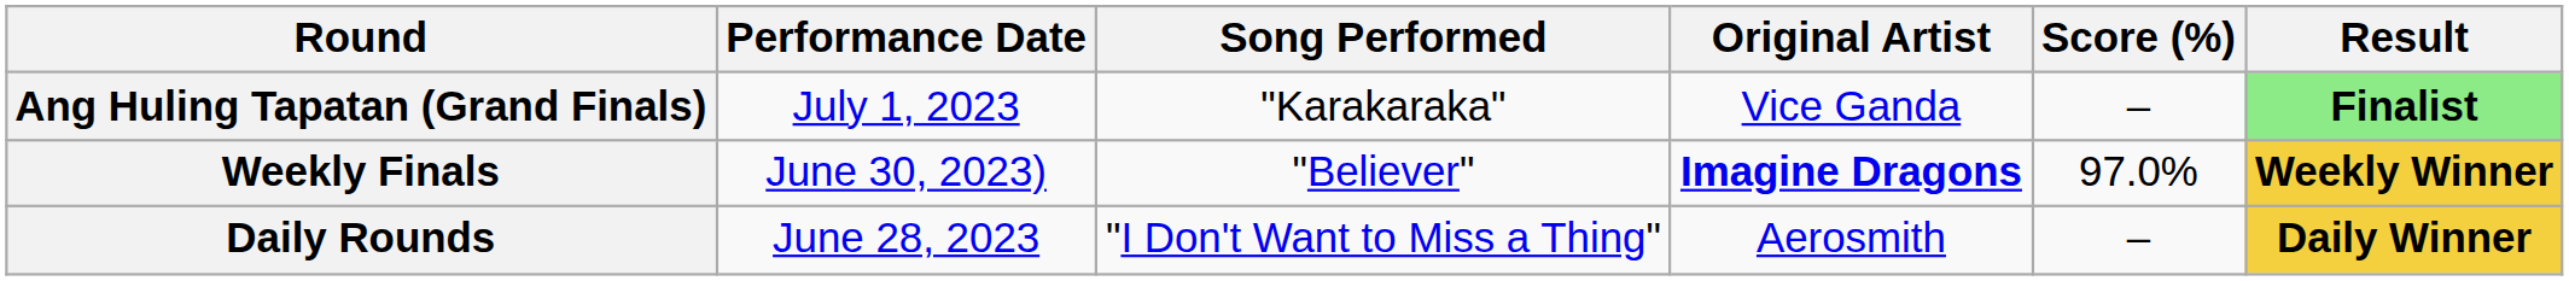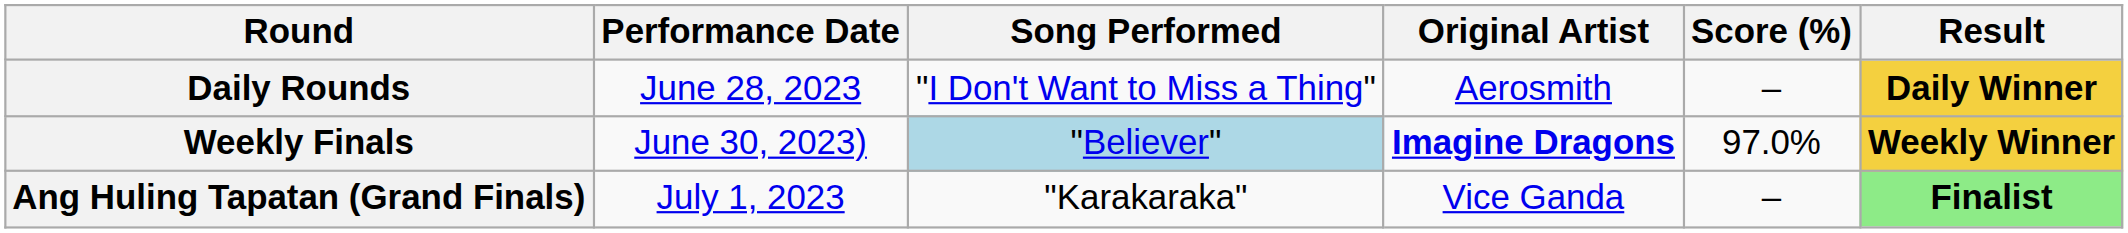 <table class="wikitable sortable" style="margin:1em auto; text-align:center;">
 <tr>
 <th>Round</th>
 <th>Performance Date</th>
 <th>Song Performed</th>
 <th>Original Artist</th>
 <th>Score (%)</th>
 <th>Result</th>
 </tr>
 <tr>
+<th>Daily Rounds</th>
+<td><a href='#'>June 28, 2023</a></td>
+<td>"<a href='#'>I Don't Want to Miss a Thing</a>"</td>
+<td><a href='#'>Aerosmith</a></td>
+<td>–</td>
+<td style="background:#F4D03F;"><strong>Daily Winner</strong></td>
+</tr>
+<tr>
+<th>Weekly Finals</th>
+<td><a href='#'>June 30, 2023)</a></td>
+<td style="background: lightblue;">"<a href='#'>Believer</a>"</td>
+<td><strong><a href='#'>Imagine Dragons</a></strong></td>
+<td>97.0%</td>
+<td style="background:#F4D03F;"><strong>Weekly Winner</strong></td>
+</tr>
+<tr>
 <th>Ang Huling Tapatan (Grand Finals)</th>
 <td><a href='#'>July 1, 2023</a></td>
 <td>"Karakaraka"</td>
 <td><a href='#'>Vice Ganda</a></td>
 <td>–</td>
 <td style="background:#8deb87;"><strong>Finalist</strong></td>
 </tr>
-<tr>
-<th>Weekly Finals</th>
-<td><a href='#'>June 30, 2023)</a></td>
-<td>"<a href='#'>Believer</a>"</td>
-<td><strong><a href='#'>Imagine Dragons</a></strong></td>
-<td>97.0%</td>
-<td style="background:#F4D03F;"><strong>Weekly Winner</strong></td>
-</tr>
-<tr>
-<th>Daily Rounds</th>
-<td><a href='#'>June 28, 2023</a></td>
-<td>"<a href='#'>I Don't Want to Miss a Thing</a>"</td>
-<td><a href='#'>Aerosmith</a></td>
-<td>–</td>
-<td style="background:#F4D03F;"><strong>Daily Winner</strong></td>
-</tr>
 </table>
